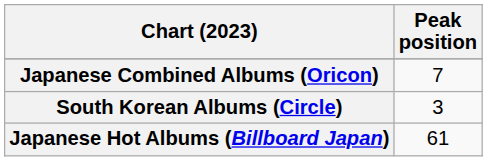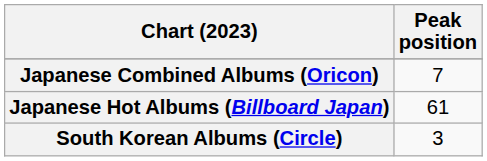 <table class="wikitable sortable plainrowheaders" style="text-align:center;">
 <tr>
 <th scope="col">Chart (2023)</th>
 <th scope="col">Peak<br>position</th>
 </tr>
 <tr>
 </tr>
 <tr>
 <th scope="row">Japanese Combined Albums (<a href='#'>Oricon</a>)</th>
 <td>7</td>
 </tr>
 <tr>
+<th scope="row">Japanese Hot Albums (<em><a href='#'>Billboard Japan</a></em>)</th>
+<td>61</td>
+</tr>
+<tr>
 <th scope="row">South Korean Albums (<a href='#'>Circle</a>)</th>
 <td>3</td>
 </tr>
-<tr>
-<th scope="row">Japanese Hot Albums (<em><a href='#'>Billboard Japan</a></em>)</th>
-<td>61</td>
-</tr>
 </table>
